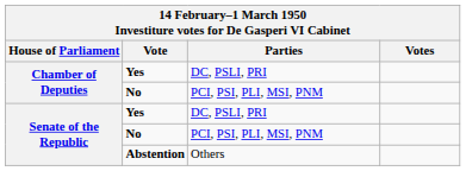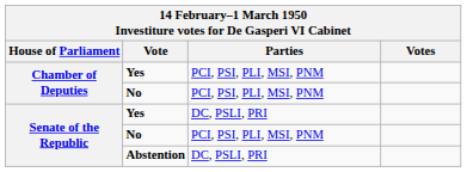 <table class="wikitable" style="font-size:85%;">
 <tr>
 <th colspan="4">14 February–1 March 1950<br>Investiture votes for De Gasperi VI Cabinet</th>
 </tr>
 <tr>
 <th width="120">House of <a href='#'>Parliament</a></th>
 <th width="60">Vote</th>
 <th width="200">Parties</th>
 <th width="80" align="center">Votes</th>
 </tr>
 <tr>
 <th rowspan="2"><a href='#'>Chamber of Deputies</a><br></th>
 <td> <strong>Yes</strong></td>
-<td><a href='#'>DC</a>, <a href='#'>PSLI</a>, <a href='#'>PRI</a></td>
+<td><a href='#'>PCI</a>, <a href='#'>PSI</a>, <a href='#'>PLI</a>, <a href='#'>MSI</a>, <a href='#'>PNM</a></td>
 <td></td>
 </tr>
 <tr>
 <td> <strong>No</strong></td>
 <td><a href='#'>PCI</a>, <a href='#'>PSI</a>, <a href='#'>PLI</a>, <a href='#'>MSI</a>, <a href='#'>PNM</a></td>
 <td></td>
 </tr>
 <tr>
 <th rowspan="3"><a href='#'>Senate of the Republic</a><br></th>
 <td> <strong>Yes</strong></td>
 <td><a href='#'>DC</a>, <a href='#'>PSLI</a>, <a href='#'>PRI</a></td>
 <td></td>
 </tr>
 <tr>
 <td> <strong>No</strong></td>
 <td><a href='#'>PCI</a>, <a href='#'>PSI</a>, <a href='#'>PLI</a>, <a href='#'>MSI</a>, <a href='#'>PNM</a></td>
 <td></td>
 </tr>
 <tr>
 <td><strong>Abstention</strong></td>
-<td>Others</td>
+<td><a href='#'>DC</a>, <a href='#'>PSLI</a>, <a href='#'>PRI</a></td>
 <td></td>
 </tr>
 </table>
